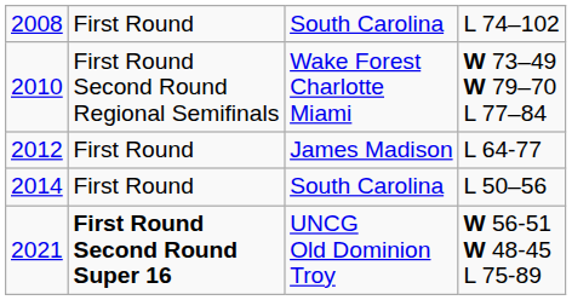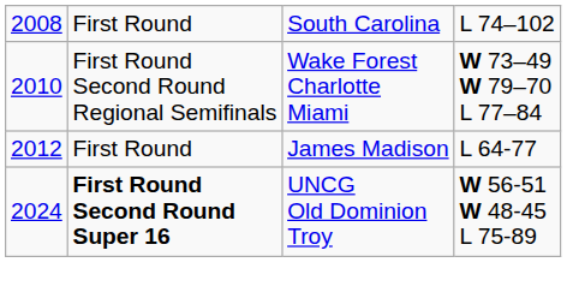 <table class="wikitable">
 <tr>
 <td><a href='#'>2008</a></td>
 <td>First Round</td>
 <td><a href='#'>South Carolina</a></td>
 <td>L 74–102</td>
 </tr>
 <tr>
 <td><a href='#'>2010</a></td>
 <td>First Round<br>Second Round<br>Regional Semifinals</td>
 <td><a href='#'>Wake Forest</a><br><a href='#'>Charlotte</a><br><a href='#'>Miami</a></td>
 <td><strong>W</strong> 73–49<br><strong>W</strong> 79–70<br>L 77–84</td>
 </tr>
 <tr>
 <td><a href='#'>2012</a></td>
 <td>First Round</td>
 <td><a href='#'>James Madison</a></td>
 <td>L 64-77</td>
 </tr>
 <tr>
-<td><a href='#'>2014</a></td>
-<td>First Round</td>
-<td><a href='#'>South Carolina</a></td>
-<td>L 50–56</td>
-</tr>
-<tr>
-<td><a href='#'>2021</a></td>
+<td><a href='#'>2024</a></td>
 <td><strong>First Round<br>Second Round<br>Super 16</strong></td>
 <td><a href='#'>UNCG</a><br><a href='#'>Old Dominion</a><br><a href='#'>Troy</a></td>
 <td><strong>W</strong> 56-51<br><strong>W</strong> 48-45<br>L 75-89</td>
 </tr>
 </table>
